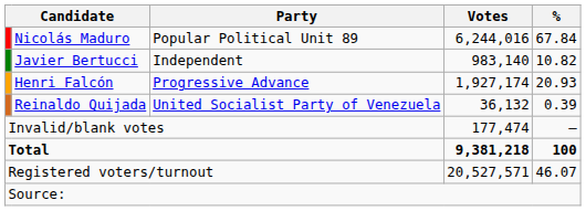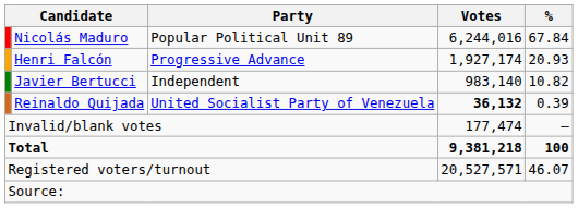 <table class="wikitable" style="text-align:right">
 <tr>
 <th colspan="2">Candidate</th>
 <th>Party</th>
 <th>Votes</th>
 <th>%</th>
 </tr>
 <tr>
 <td style=background:red></td>
 <td align=left><a href='#'>Nicolás Maduro</a></td>
 <td align=left>Popular Political Unit 89</td>
 <td>6,244,016</td>
 <td>67.84</td>
 </tr>
 <tr>
+<td style=background:orange></td>
+<td align=left><a href='#'>Henri Falcón</a></td>
+<td align=left><a href='#'>Progressive Advance</a></td>
+<td>1,927,174</td>
+<td>20.93</td>
+</tr>
+<tr>
 <td style=background:green></td>
 <td align=left><a href='#'>Javier Bertucci</a></td>
 <td align=left>Independent</td>
 <td>983,140</td>
 <td>10.82</td>
 </tr>
 <tr>
-<td style=background:orange></td>
-<td align=left><a href='#'>Henri Falcón</a></td>
-<td align=left><a href='#'>Progressive Advance</a></td>
-<td>1,927,174</td>
-<td>20.93</td>
-</tr>
-<tr>
 <td style=background:#D2691E></td>
 <td align=left><a href='#'>Reinaldo Quijada</a></td>
 <td align=left><a href='#'>United Socialist Party of Venezuela</a></td>
-<td>36,132</td>
+<td><strong>36,132</strong></td>
 <td>0.39</td>
 </tr>
 <tr>
 <td colspan="3" style="text-align:left;">Invalid/blank votes</td>
 <td>177,474</td>
 <td>–</td>
 </tr>
 <tr>
 <td colspan="3" style="text-align:left;"><strong>Total</strong></td>
 <td><strong>9,381,218</strong></td>
 <td><strong>100</strong></td>
 </tr>
 <tr>
 <td colspan="3" style="text-align:left;">Registered voters/turnout</td>
 <td>20,527,571</td>
 <td>46.07</td>
 </tr>
 <tr>
 <td colspan="5" style="text-align:left;">Source: </td>
 </tr>
 </table>
